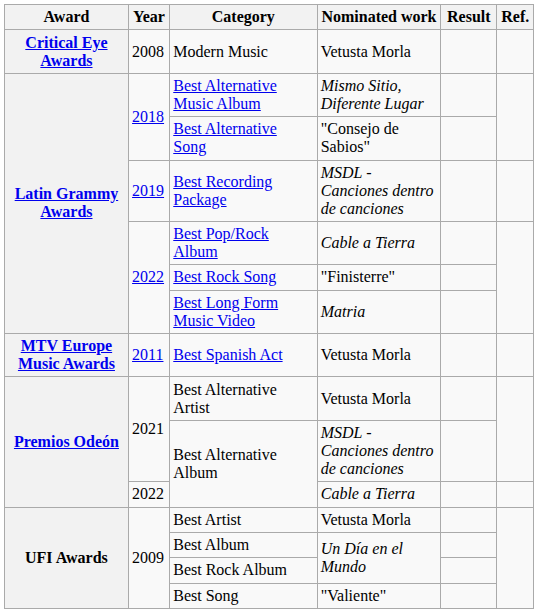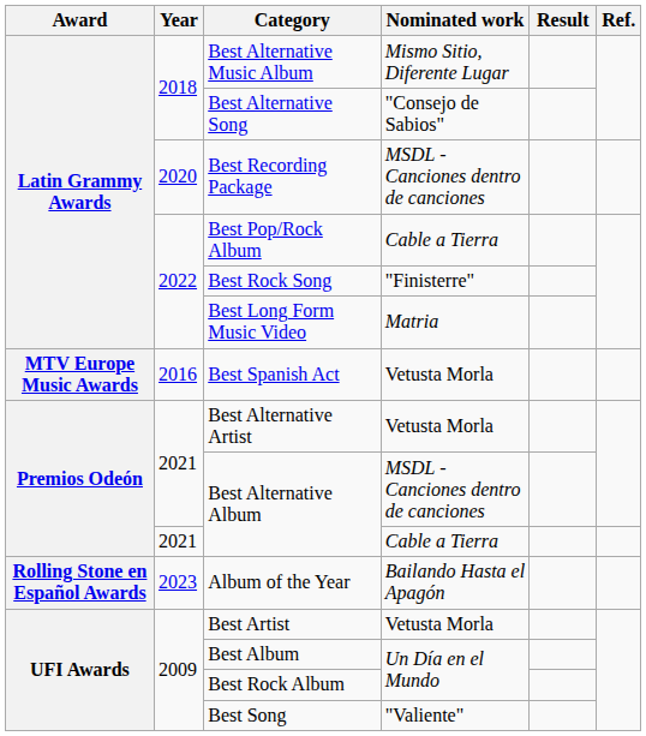 <table class="wikitable sortable plainrowheaders" style="width:85%;">
 <tr>
 <th style="width:21%;">Award</th>
 <th width=3%>Year</th>
 <th style="width:25%;">Category</th>
 <th style="width:21%;">Nominated work</th>
 <th style="width:8%;">Result</th>
 <th style="width:3%;">Ref.</th>
-</tr>
-<tr>
-<th scope="row"><a href='#'>Critical Eye Awards</a></th>
-<td>2008</td>
-<td>Modern Music</td>
-<td>Vetusta Morla</td>
-<td></td>
-<td></td>
 </tr>
 <tr>
 <th rowspan="6" scope="row"><a href='#'>Latin Grammy Awards</a></th>
 <td rowspan="2"><a href='#'>2018</a></td>
 <td><a href='#'>Best Alternative Music Album</a></td>
 <td><em>Mismo Sitio, Diferente Lugar</em></td>
 <td></td>
 <td rowspan="2"></td>
 </tr>
 <tr>
 <td><a href='#'>Best Alternative Song</a></td>
 <td>"Consejo de Sabios"</td>
 <td></td>
 </tr>
 <tr>
-<td><a href='#'>2019</a></td>
+<td><a href='#'>2020</a></td>
 <td><a href='#'>Best Recording Package</a></td>
 <td><em>MSDL - Canciones dentro de canciones</em></td>
 <td></td>
 <td></td>
 </tr>
 <tr>
 <td rowspan="3"><a href='#'>2022</a></td>
 <td><a href='#'>Best Pop/Rock Album</a></td>
 <td><em>Cable a Tierra</em></td>
 <td></td>
 <td rowspan="3"></td>
 </tr>
 <tr>
 <td><a href='#'>Best Rock Song</a></td>
 <td>"Finisterre"</td>
 <td></td>
 </tr>
 <tr>
 <td><a href='#'>Best Long Form Music Video</a></td>
 <td><em>Matria</em></td>
 <td></td>
 </tr>
 <tr>
 <th scope="row"><a href='#'>MTV Europe Music Awards</a></th>
-<td><a href='#'>2011</a></td>
+<td><a href='#'>2016</a></td>
 <td><a href='#'>Best Spanish Act</a></td>
 <td>Vetusta Morla</td>
 <td></td>
 <td></td>
 </tr>
 <tr>
 <th rowspan="3" scope="row"><a href='#'>Premios Odeón</a></th>
 <td rowspan="2">2021</td>
 <td>Best Alternative Artist</td>
 <td>Vetusta Morla</td>
 <td></td>
 <td rowspan="2"></td>
 </tr>
 <tr>
 <td rowspan="2">Best Alternative Album</td>
 <td><em>MSDL - Canciones dentro de canciones</em></td>
 <td></td>
 </tr>
 <tr>
-<td>2022</td>
+<td>2021</td>
 <td><em>Cable a Tierra</em></td>
+<td></td>
+<td></td>
+</tr>
+<tr>
+<th scope="row"><a href='#'>Rolling Stone en Español Awards</a></th>
+<td><a href='#'>2023</a></td>
+<td>Album of the Year</td>
+<td><em>Bailando Hasta el Apagón</em></td>
 <td></td>
 <td></td>
 </tr>
 <tr>
 <th rowspan="4" scope="row">UFI Awards</th>
 <td rowspan="4">2009</td>
 <td>Best Artist</td>
 <td>Vetusta Morla</td>
 <td></td>
 <td rowspan="4"></td>
 </tr>
 <tr>
 <td>Best Album</td>
 <td rowspan="2"><em>Un Día en el Mundo</em></td>
 <td></td>
 </tr>
 <tr>
 <td>Best Rock Album</td>
 <td></td>
 </tr>
 <tr>
 <td>Best Song</td>
 <td>"Valiente"</td>
 <td></td>
 </tr>
 <tr>
 </tr>
 </table>
